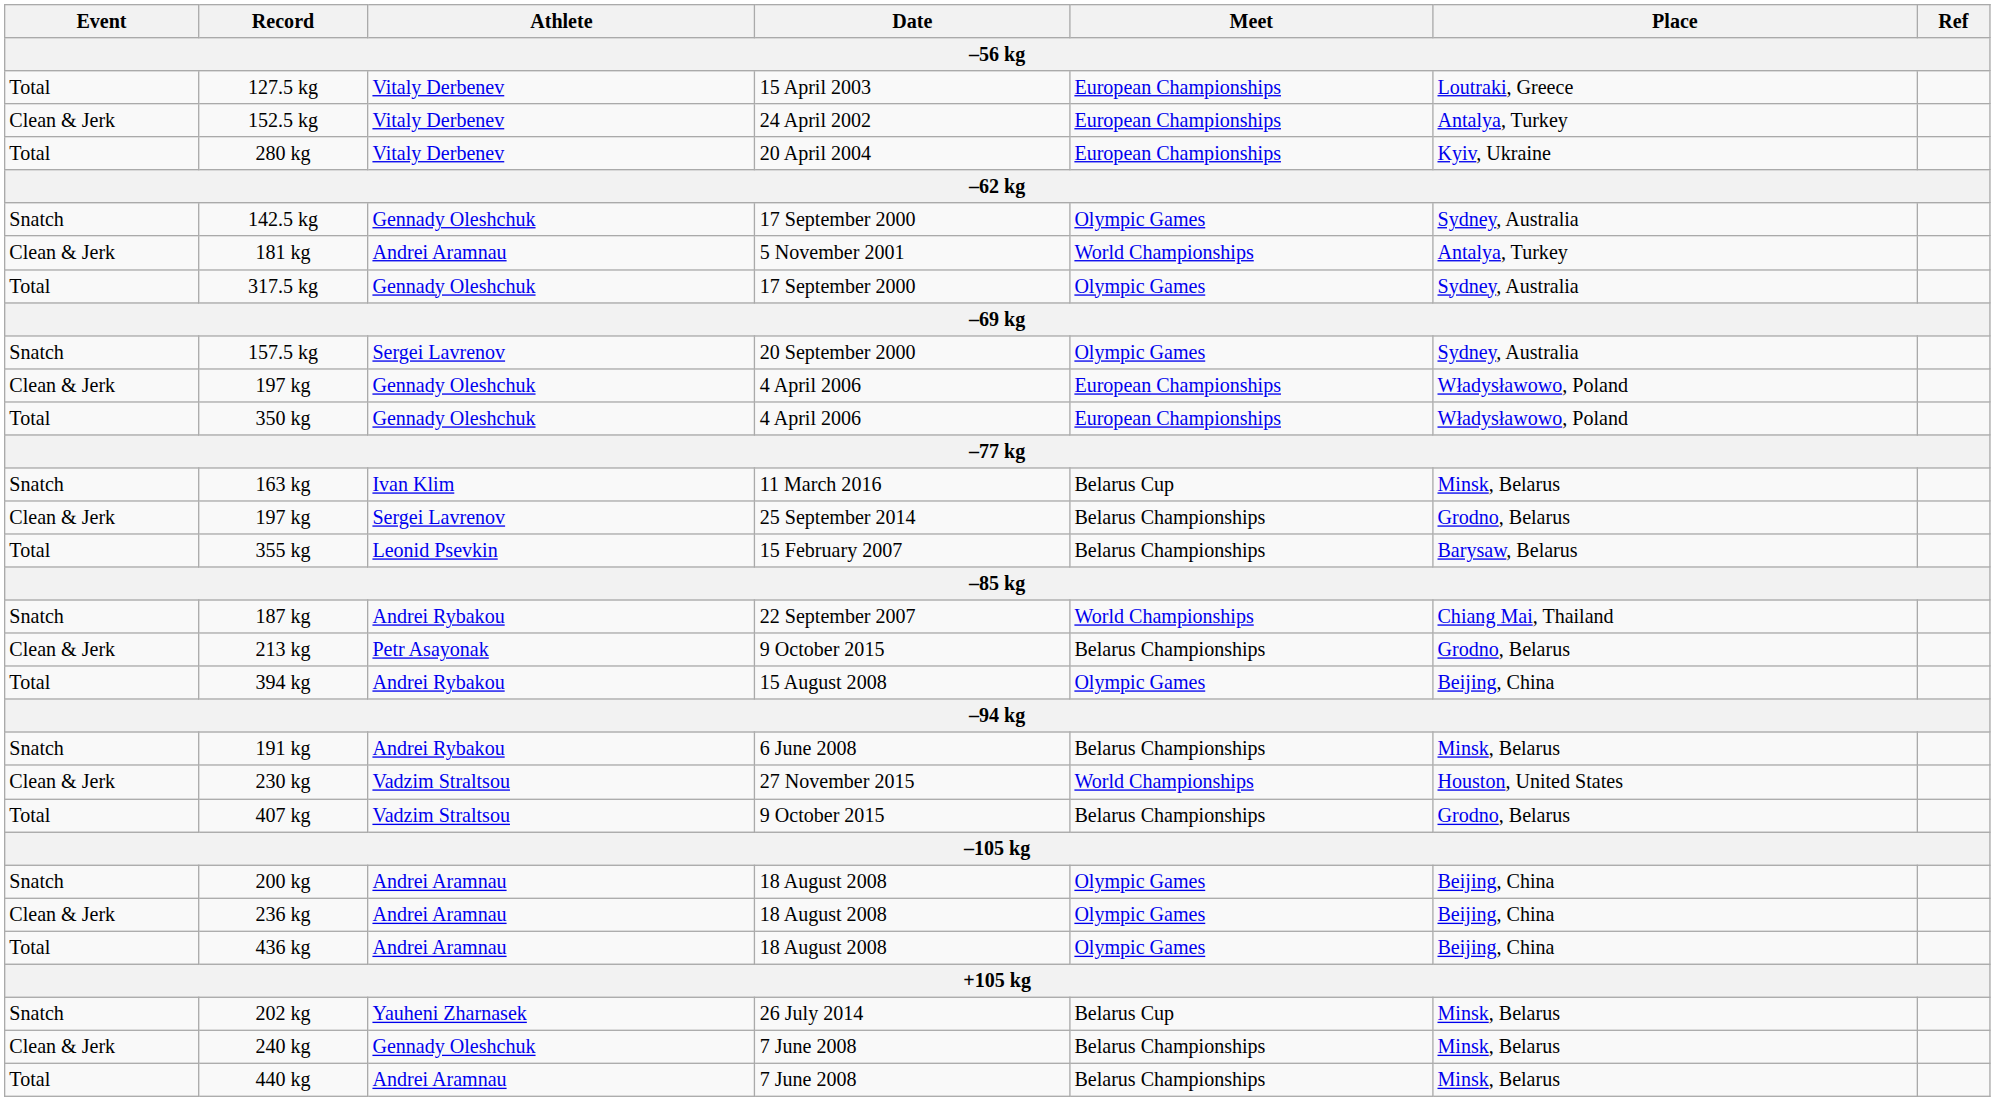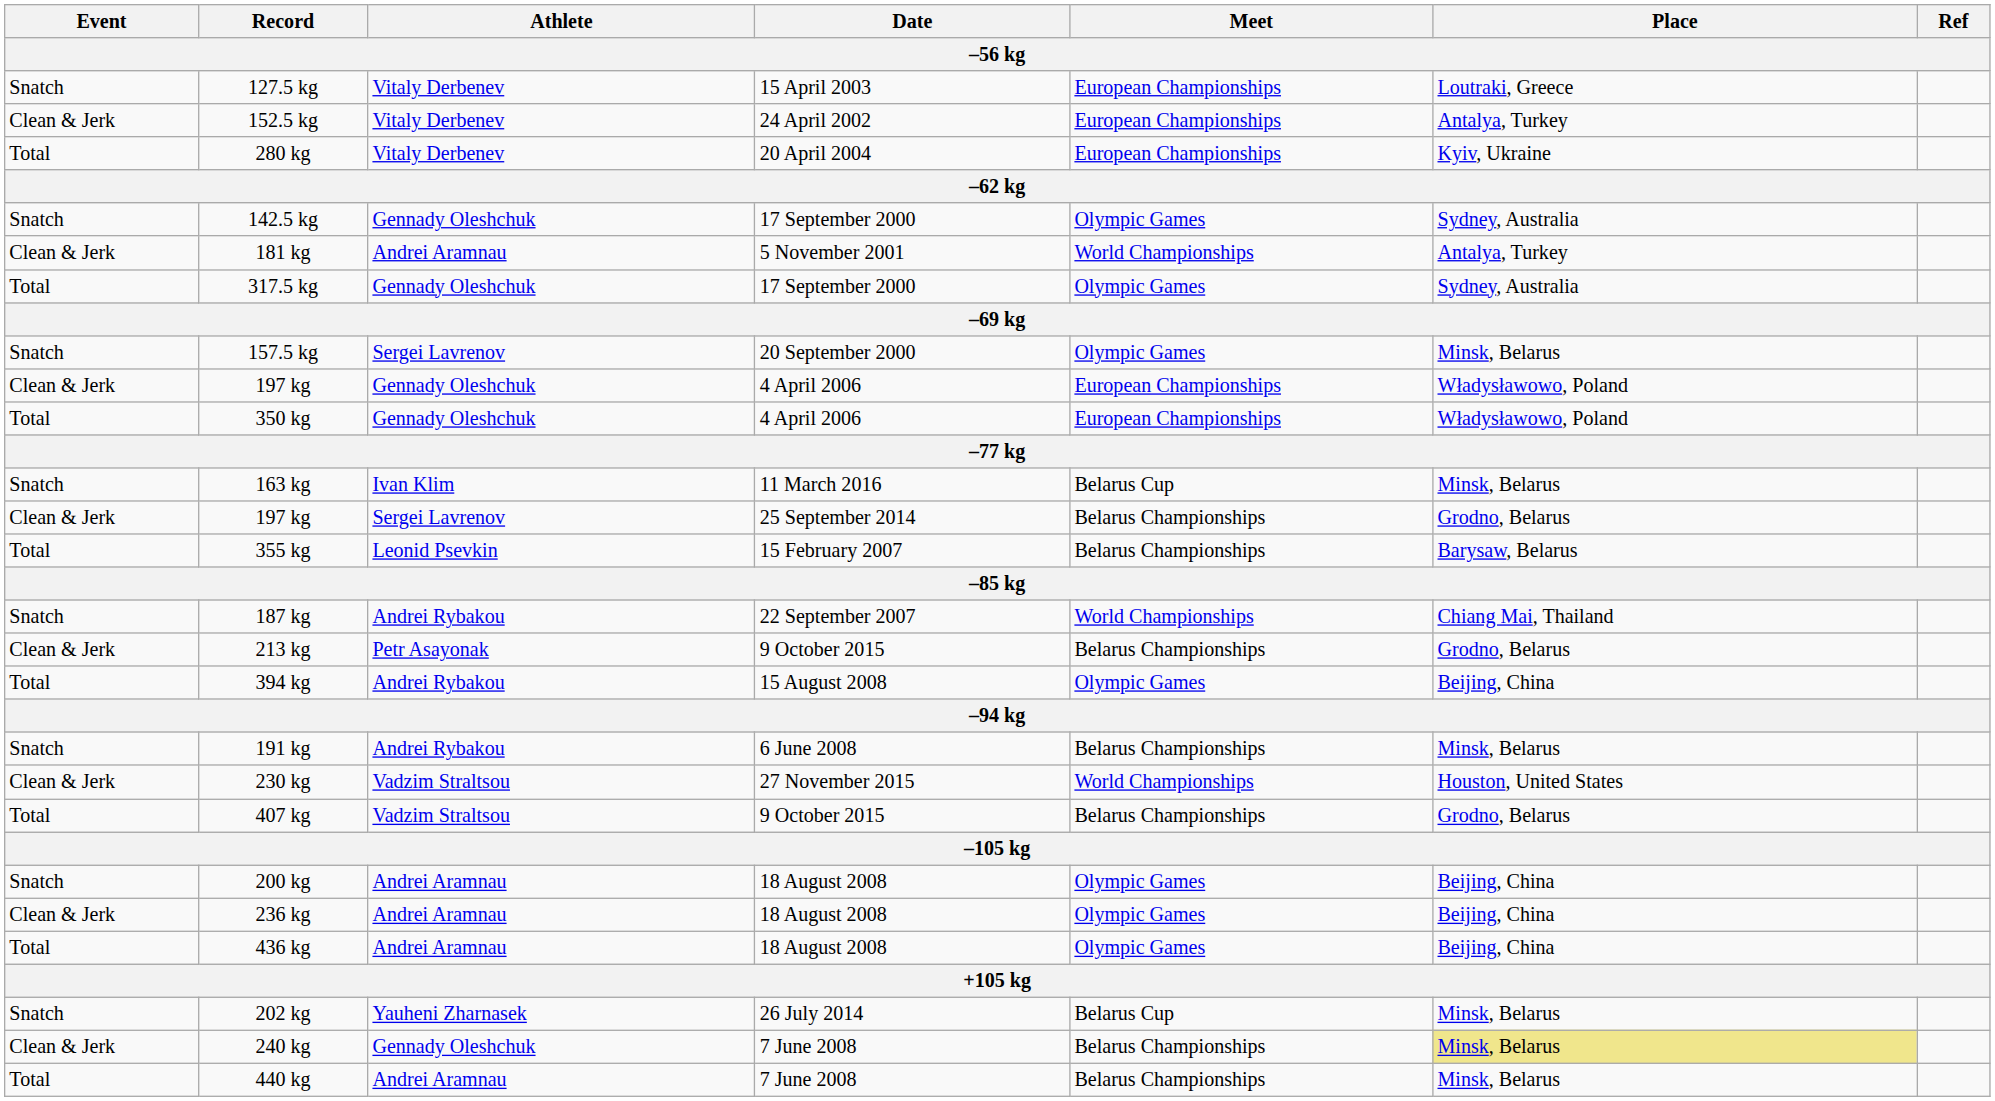 <table class="wikitable" style="font-size:95%; width: 95%;">
 <tr>
 <th width=8%>Event</th>
 <th width=7%>Record</th>
 <th width=16%>Athlete</th>
 <th width=13%>Date</th>
 <th width=15%>Meet</th>
 <th width=20%>Place</th>
 <th width=3%>Ref</th>
 </tr>
 <tr bgcolor="#DDDDDD">
 <th colspan="7">–56 kg</th>
 </tr>
 <tr>
-<td>Total</td>
+<td>Snatch</td>
 <td align="center">127.5 kg</td>
 <td><a href='#'>Vitaly Derbenev</a></td>
 <td>15 April 2003</td>
 <td><a href='#'>European Championships</a></td>
 <td><a href='#'>Loutraki</a>, Greece</td>
 <td></td>
 </tr>
 <tr>
 <td>Clean & Jerk</td>
 <td align="center">152.5 kg</td>
 <td><a href='#'>Vitaly Derbenev</a></td>
 <td>24 April 2002</td>
 <td><a href='#'>European Championships</a></td>
 <td><a href='#'>Antalya</a>, Turkey</td>
 <td></td>
 </tr>
 <tr>
 <td>Total</td>
 <td align="center">280 kg</td>
 <td><a href='#'>Vitaly Derbenev</a></td>
 <td>20 April 2004</td>
 <td><a href='#'>European Championships</a></td>
 <td><a href='#'>Kyiv</a>, Ukraine</td>
 <td></td>
 </tr>
 <tr bgcolor="#DDDDDD">
 <th colspan="7">–62 kg</th>
 </tr>
 <tr>
 <td>Snatch</td>
 <td align="center">142.5 kg</td>
 <td><a href='#'>Gennady Oleshchuk</a></td>
 <td>17 September 2000</td>
 <td><a href='#'>Olympic Games</a></td>
 <td><a href='#'>Sydney</a>, Australia</td>
 <td></td>
 </tr>
 <tr>
 <td>Clean & Jerk</td>
 <td align="center">181 kg</td>
 <td><a href='#'>Andrei Aramnau</a></td>
 <td>5 November 2001</td>
 <td><a href='#'>World Championships</a></td>
 <td><a href='#'>Antalya</a>, Turkey</td>
 <td></td>
 </tr>
 <tr>
 <td>Total</td>
 <td align="center">317.5 kg</td>
 <td><a href='#'>Gennady Oleshchuk</a></td>
 <td>17 September 2000</td>
 <td><a href='#'>Olympic Games</a></td>
 <td><a href='#'>Sydney</a>, Australia</td>
 <td></td>
 </tr>
 <tr bgcolor="#DDDDDD">
 <th colspan="7">–69 kg</th>
 </tr>
 <tr>
 <td>Snatch</td>
 <td align="center">157.5 kg</td>
 <td><a href='#'>Sergei Lavrenov</a></td>
 <td>20 September 2000</td>
 <td><a href='#'>Olympic Games</a></td>
-<td><a href='#'>Sydney</a>, Australia</td>
+<td><a href='#'>Minsk</a>, Belarus</td>
 <td></td>
 </tr>
 <tr>
 <td>Clean & Jerk</td>
 <td align="center">197 kg</td>
 <td><a href='#'>Gennady Oleshchuk</a></td>
 <td>4 April 2006</td>
 <td><a href='#'>European Championships</a></td>
 <td><a href='#'>Władysławowo</a>, Poland</td>
 <td></td>
 </tr>
 <tr>
 <td>Total</td>
 <td align="center">350 kg</td>
 <td><a href='#'>Gennady Oleshchuk</a></td>
 <td>4 April 2006</td>
 <td><a href='#'>European Championships</a></td>
 <td><a href='#'>Władysławowo</a>, Poland</td>
 <td></td>
 </tr>
 <tr bgcolor="#DDDDDD">
 <th colspan="7">–77 kg</th>
 </tr>
 <tr>
 <td>Snatch</td>
 <td align="center">163 kg</td>
 <td><a href='#'>Ivan Klim</a></td>
 <td>11 March 2016</td>
 <td>Belarus Cup</td>
 <td><a href='#'>Minsk</a>, Belarus</td>
 <td></td>
 </tr>
 <tr>
 <td>Clean & Jerk</td>
 <td align="center">197 kg</td>
 <td><a href='#'>Sergei Lavrenov</a></td>
 <td>25 September 2014</td>
 <td>Belarus Championships</td>
 <td><a href='#'>Grodno</a>, Belarus</td>
 <td></td>
 </tr>
 <tr>
 <td>Total</td>
 <td align="center">355 kg</td>
 <td><a href='#'>Leonid Psevkin</a></td>
 <td>15 February 2007</td>
 <td>Belarus Championships</td>
 <td><a href='#'>Barysaw</a>, Belarus</td>
 <td></td>
 </tr>
 <tr bgcolor="#DDDDDD">
 <th colspan="7">–85 kg</th>
 </tr>
 <tr>
 <td>Snatch</td>
 <td align="center">187 kg</td>
 <td><a href='#'>Andrei Rybakou</a></td>
 <td>22 September 2007</td>
 <td><a href='#'>World Championships</a></td>
 <td><a href='#'>Chiang Mai</a>, Thailand</td>
 <td></td>
 </tr>
 <tr>
 <td>Clean & Jerk</td>
 <td align="center">213 kg</td>
 <td><a href='#'>Petr Asayonak</a></td>
 <td>9 October 2015</td>
 <td>Belarus Championships</td>
 <td><a href='#'>Grodno</a>, Belarus</td>
 <td></td>
 </tr>
 <tr>
 <td>Total</td>
 <td align="center">394 kg</td>
 <td><a href='#'>Andrei Rybakou</a></td>
 <td>15 August 2008</td>
 <td><a href='#'>Olympic Games</a></td>
 <td><a href='#'>Beijing</a>, China</td>
 <td></td>
 </tr>
 <tr bgcolor="#DDDDDD">
 <th colspan="7">–94 kg</th>
 </tr>
 <tr>
 <td>Snatch</td>
 <td align="center">191 kg</td>
 <td><a href='#'>Andrei Rybakou</a></td>
 <td>6 June 2008</td>
 <td>Belarus Championships</td>
 <td><a href='#'>Minsk</a>, Belarus</td>
 <td></td>
 </tr>
 <tr>
 <td>Clean & Jerk</td>
 <td align="center">230 kg</td>
 <td><a href='#'>Vadzim Straltsou</a></td>
 <td>27 November 2015</td>
 <td><a href='#'>World Championships</a></td>
 <td><a href='#'>Houston</a>, United States</td>
 <td></td>
 </tr>
 <tr>
 <td>Total</td>
 <td align="center">407 kg</td>
 <td><a href='#'>Vadzim Straltsou</a></td>
 <td>9 October 2015</td>
 <td>Belarus Championships</td>
 <td><a href='#'>Grodno</a>, Belarus</td>
 <td></td>
 </tr>
 <tr bgcolor="#DDDDDD">
 <th colspan="7">–105 kg</th>
 </tr>
 <tr>
 <td>Snatch</td>
 <td align="center">200 kg</td>
 <td><a href='#'>Andrei Aramnau</a></td>
 <td>18 August 2008</td>
 <td><a href='#'>Olympic Games</a></td>
 <td><a href='#'>Beijing</a>, China</td>
 <td></td>
 </tr>
 <tr>
 <td>Clean & Jerk</td>
 <td align="center">236 kg</td>
 <td><a href='#'>Andrei Aramnau</a></td>
 <td>18 August 2008</td>
 <td><a href='#'>Olympic Games</a></td>
 <td><a href='#'>Beijing</a>, China</td>
 <td></td>
 </tr>
 <tr>
 <td>Total</td>
 <td align="center">436 kg</td>
 <td><a href='#'>Andrei Aramnau</a></td>
 <td>18 August 2008</td>
 <td><a href='#'>Olympic Games</a></td>
 <td><a href='#'>Beijing</a>, China</td>
 <td></td>
 </tr>
 <tr bgcolor="#DDDDDD">
 <th colspan="7">+105 kg</th>
 </tr>
 <tr>
 <td>Snatch</td>
 <td align="center">202 kg</td>
 <td><a href='#'>Yauheni Zharnasek</a></td>
 <td>26 July 2014</td>
 <td>Belarus Cup</td>
 <td><a href='#'>Minsk</a>, Belarus</td>
 <td></td>
 </tr>
 <tr>
 <td>Clean & Jerk</td>
 <td align="center">240 kg</td>
 <td><a href='#'>Gennady Oleshchuk</a></td>
 <td>7 June 2008</td>
 <td>Belarus Championships</td>
-<td><a href='#'>Minsk</a>, Belarus</td>
+<td style="background: khaki;"><a href='#'>Minsk</a>, Belarus</td>
 <td></td>
 </tr>
 <tr>
 <td>Total</td>
 <td align="center">440 kg</td>
 <td><a href='#'>Andrei Aramnau</a></td>
 <td>7 June 2008</td>
 <td>Belarus Championships</td>
 <td><a href='#'>Minsk</a>, Belarus</td>
 <td></td>
 </tr>
 </table>
